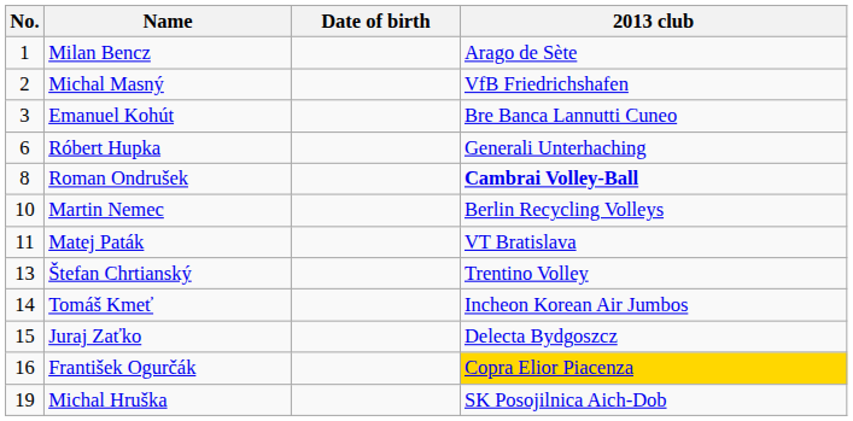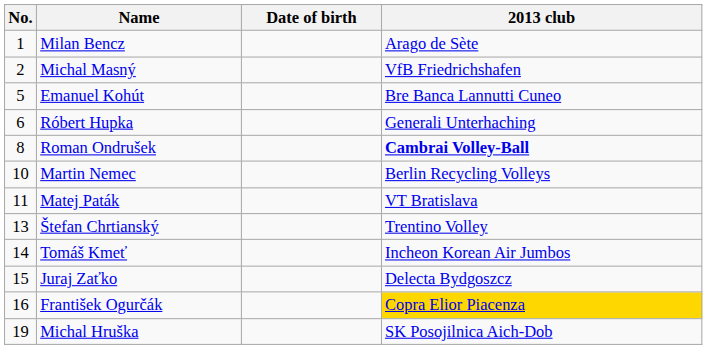 <table class="wikitable sortable" style="font-size:100%; text-align:left;">
 <tr>
 <th>No.</th>
 <th style="width:12em">Name</th>
 <th style="width:8em">Date of birth</th>
 <th style="width:19em">2013 club</th>
 </tr>
 <tr>
 <td align=center>1</td>
 <td><a href='#'>Milan Bencz</a></td>
 <td align=right></td>
 <td> <a href='#'>Arago de Sète</a></td>
 </tr>
 <tr>
 <td align=center>2</td>
 <td><a href='#'>Michal Masný</a></td>
 <td align=right></td>
 <td> <a href='#'>VfB Friedrichshafen</a></td>
 </tr>
 <tr>
-<td align=center>3</td>
+<td align=center>5</td>
 <td><a href='#'>Emanuel Kohút</a></td>
 <td align=right></td>
 <td> <a href='#'>Bre Banca Lannutti Cuneo</a></td>
 </tr>
 <tr>
 <td align=center>6</td>
 <td><a href='#'>Róbert Hupka</a></td>
 <td align=right></td>
 <td> <a href='#'>Generali Unterhaching</a></td>
 </tr>
 <tr>
 <td align=center>8</td>
 <td><a href='#'>Roman Ondrušek</a></td>
 <td align=right></td>
 <td><strong> <a href='#'>Cambrai Volley-Ball</a></strong></td>
 </tr>
 <tr>
 <td align=center>10</td>
 <td><a href='#'>Martin Nemec</a></td>
 <td align=right></td>
 <td> <a href='#'>Berlin Recycling Volleys</a></td>
 </tr>
 <tr>
 <td align=center>11</td>
 <td><a href='#'>Matej Paták</a></td>
 <td align=right></td>
 <td> <a href='#'>VT Bratislava</a></td>
 </tr>
 <tr>
 <td align=center>13</td>
 <td><a href='#'>Štefan Chrtianský</a></td>
 <td align=right></td>
 <td> <a href='#'>Trentino Volley</a></td>
 </tr>
 <tr>
 <td align=center>14</td>
 <td><a href='#'>Tomáš Kmeť</a></td>
 <td align=right></td>
 <td> <a href='#'>Incheon Korean Air Jumbos</a></td>
 </tr>
 <tr>
 <td align=center>15</td>
 <td><a href='#'>Juraj Zaťko</a></td>
 <td align=right></td>
 <td> <a href='#'>Delecta Bydgoszcz</a></td>
 </tr>
 <tr>
 <td align=center>16</td>
 <td><a href='#'>František Ogurčák</a></td>
 <td align=right></td>
 <td style="background: gold;"> <a href='#'>Copra Elior Piacenza</a></td>
 </tr>
 <tr>
 <td align=center>19</td>
 <td><a href='#'>Michal Hruška</a></td>
 <td align=right></td>
 <td> <a href='#'>SK Posojilnica Aich-Dob</a></td>
 </tr>
 </table>
